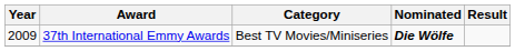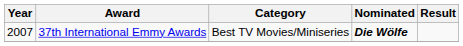 <table class="wikitable">
 <tr>
 <th>Year</th>
 <th>Award</th>
 <th>Category</th>
 <th>Nominated</th>
 <th>Result</th>
 </tr>
 <tr>
-<td>2009</td>
+<td>2007</td>
 <td><a href='#'>37th International Emmy Awards </a></td>
 <td>Best TV Movies/Miniseries</td>
 <td><strong><em>Die Wölfe</em></strong></td>
 <td></td>
 </tr>
 <tr>
 </tr>
 </table>
